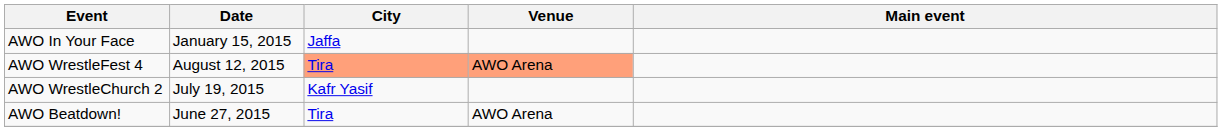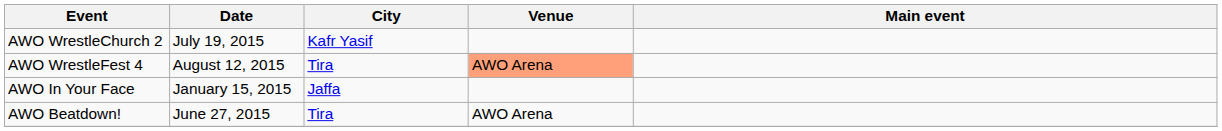 <table class="wikitable" width=100%>
 <tr>
 <th width=11%>Event</th>
 <th width=9%>Date</th>
 <th width=11%>City</th>
 <th width=11%>Venue</th>
 <th width=39%>Main event</th>
 </tr>
 <tr>
-<td>AWO In Your Face</td>
-<td>January 15, 2015</td>
-<td><a href='#'>Jaffa</a></td>
+<td>AWO WrestleChurch 2</td>
+<td>July 19, 2015</td>
+<td><a href='#'>Kafr Yasif</a></td>
 <td></td>
 <td></td>
 </tr>
 <tr>
 <td>AWO WrestleFest 4</td>
 <td>August 12, 2015</td>
-<td style="background: lightsalmon;"><a href='#'>Tira</a></td>
+<td><a href='#'>Tira</a></td>
 <td style="background: lightsalmon;">AWO Arena</td>
 <td></td>
 </tr>
 <tr>
-<td>AWO WrestleChurch 2</td>
-<td>July 19, 2015</td>
-<td><a href='#'>Kafr Yasif</a></td>
+<td>AWO In Your Face</td>
+<td>January 15, 2015</td>
+<td><a href='#'>Jaffa</a></td>
 <td></td>
 <td></td>
 </tr>
 <tr>
 <td>AWO Beatdown!</td>
 <td>June 27, 2015</td>
 <td><a href='#'>Tira</a></td>
 <td>AWO Arena</td>
 <td></td>
 </tr>
 <tr>
 </tr>
 </table>
